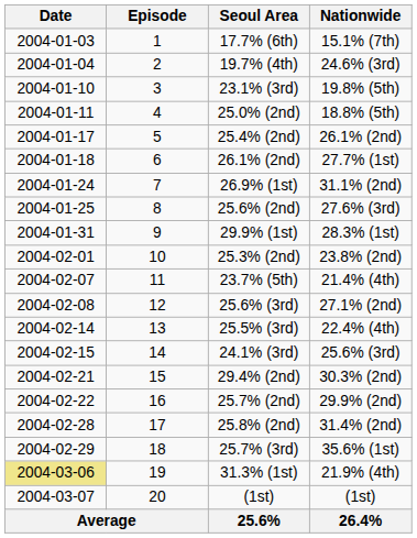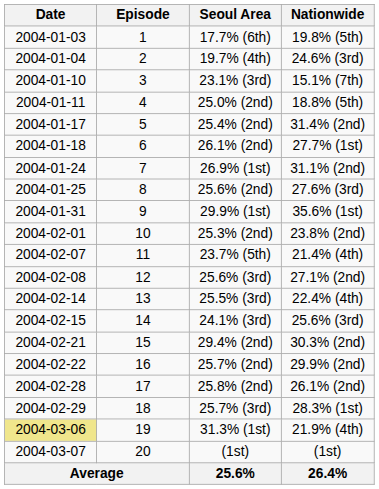 <table class="wikitable">
 <tr>
 <th width=100>Date</th>
 <th width=100>Episode</th>
 <th width=100>Seoul Area</th>
 <th width=100>Nationwide</th>
 </tr>
 <tr align=center>
 <td>2004-01-03</td>
 <td>1</td>
 <td>17.7% (6th)</td>
-<td>15.1% (7th)</td>
+<td>19.8% (5th)</td>
 </tr>
 <tr align=center>
 <td>2004-01-04</td>
 <td>2</td>
 <td>19.7% (4th)</td>
 <td>24.6% (3rd)</td>
 </tr>
 <tr align=center>
 <td>2004-01-10</td>
 <td>3</td>
 <td>23.1% (3rd)</td>
-<td>19.8% (5th)</td>
+<td>15.1% (7th)</td>
 </tr>
 <tr align=center>
 <td>2004-01-11</td>
 <td>4</td>
 <td>25.0% (2nd)</td>
 <td>18.8% (5th)</td>
 </tr>
 <tr align=center>
 <td>2004-01-17</td>
 <td>5</td>
 <td>25.4% (2nd)</td>
-<td>26.1% (2nd)</td>
+<td>31.4% (2nd)</td>
 </tr>
 <tr align=center>
 <td>2004-01-18</td>
 <td>6</td>
 <td>26.1% (2nd)</td>
 <td>27.7% (1st)</td>
 </tr>
 <tr align=center>
 <td>2004-01-24</td>
 <td>7</td>
 <td>26.9% (1st)</td>
 <td>31.1% (2nd)</td>
 </tr>
 <tr align=center>
 <td>2004-01-25</td>
 <td>8</td>
 <td>25.6% (2nd)</td>
 <td>27.6% (3rd)</td>
 </tr>
 <tr align=center>
 <td>2004-01-31</td>
 <td>9</td>
 <td>29.9% (1st)</td>
-<td>28.3% (1st)</td>
+<td>35.6% (1st)</td>
 </tr>
 <tr align=center>
 <td>2004-02-01</td>
 <td>10</td>
 <td>25.3% (2nd)</td>
 <td>23.8% (2nd)</td>
 </tr>
 <tr align=center>
 <td>2004-02-07</td>
 <td>11</td>
 <td>23.7% (5th)</td>
 <td>21.4% (4th)</td>
 </tr>
 <tr align=center>
 <td>2004-02-08</td>
 <td>12</td>
 <td>25.6% (3rd)</td>
 <td>27.1% (2nd)</td>
 </tr>
 <tr align=center>
 <td>2004-02-14</td>
 <td>13</td>
 <td>25.5% (3rd)</td>
 <td>22.4% (4th)</td>
 </tr>
 <tr align=center>
 <td>2004-02-15</td>
 <td>14</td>
 <td>24.1% (3rd)</td>
 <td>25.6% (3rd)</td>
 </tr>
 <tr align=center>
 <td>2004-02-21</td>
 <td>15</td>
 <td>29.4% (2nd)</td>
 <td>30.3% (2nd)</td>
 </tr>
 <tr align=center>
 <td>2004-02-22</td>
 <td>16</td>
 <td>25.7% (2nd)</td>
 <td>29.9% (2nd)</td>
 </tr>
 <tr align=center>
 <td>2004-02-28</td>
 <td>17</td>
 <td>25.8% (2nd)</td>
-<td>31.4% (2nd)</td>
+<td>26.1% (2nd)</td>
 </tr>
 <tr align=center>
 <td>2004-02-29</td>
 <td>18</td>
 <td>25.7% (3rd)</td>
-<td>35.6% (1st)</td>
+<td>28.3% (1st)</td>
 </tr>
 <tr align=center>
 <td style="background: khaki;">2004-03-06</td>
 <td>19</td>
 <td>31.3% (1st)</td>
 <td>21.9% (4th)</td>
 </tr>
 <tr align=center>
 <td>2004-03-07</td>
 <td>20</td>
 <td>(1st)</td>
 <td>(1st)</td>
 </tr>
 <tr align="center">
 <th colspan=2>Average</th>
 <th>25.6%</th>
 <th>26.4%</th>
 </tr>
 </table>
